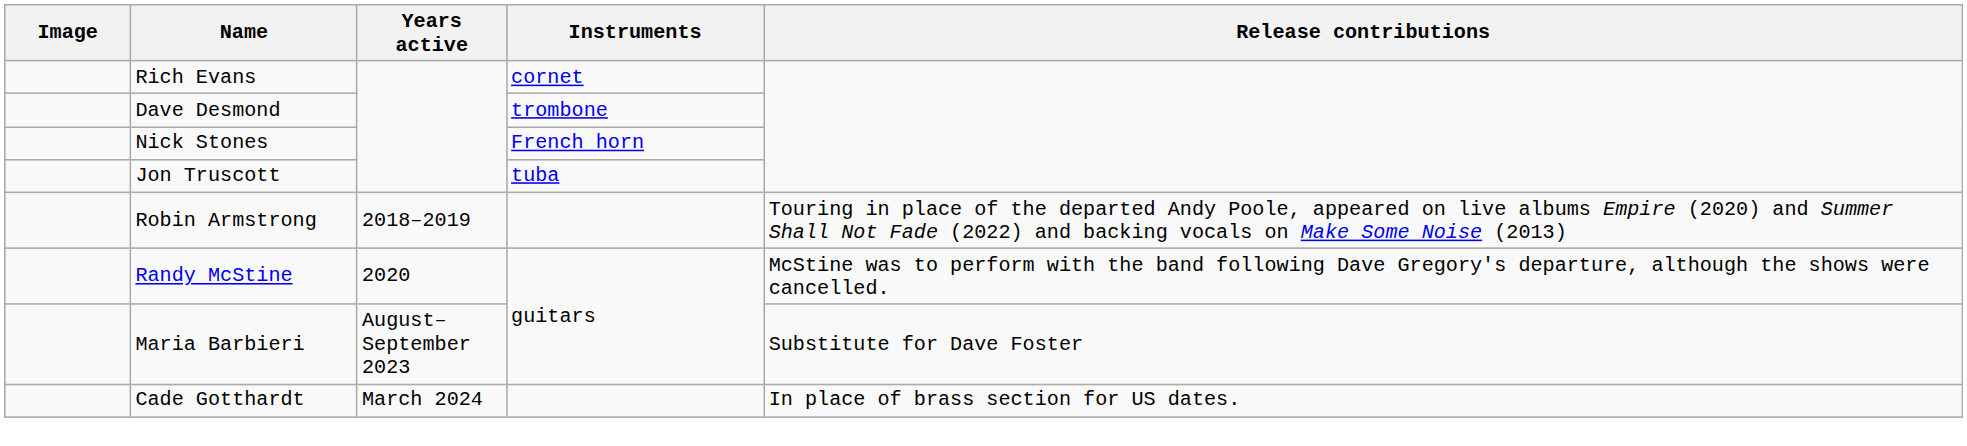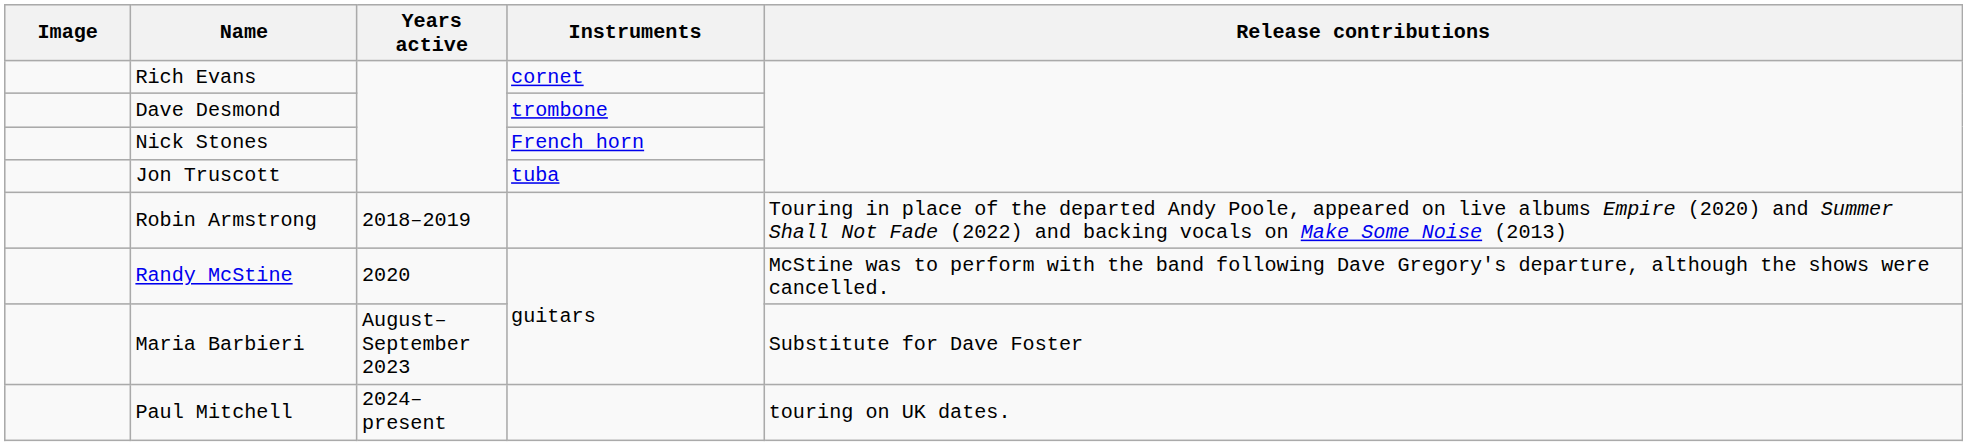 <table class="wikitable" border="1" width="100%">
 <tr>
 <th width="75">Image</th>
 <th width="140">Name</th>
 <th width="90">Years active</th>
 <th width="160">Instruments</th>
 <th>Release contributions</th>
 </tr>
 <tr>
 <td></td>
 <td>Rich Evans</td>
 <td rowspan="4"></td>
 <td><a href='#'>cornet</a></td>
 <td rowspan="4"></td>
 </tr>
 <tr>
 <td></td>
 <td>Dave Desmond</td>
 <td><a href='#'>trombone</a></td>
 </tr>
 <tr>
 <td></td>
 <td>Nick Stones</td>
 <td><a href='#'>French horn</a></td>
 </tr>
 <tr>
 <td></td>
 <td>Jon Truscott</td>
 <td><a href='#'>tuba</a></td>
 </tr>
 <tr>
 <td></td>
 <td>Robin Armstrong</td>
 <td>2018–2019</td>
 <td></td>
 <td>Touring in place of the departed Andy Poole, appeared on live albums <em>Empire</em> (2020) and <em>Summer Shall Not Fade</em> (2022) and backing vocals on <em><a href='#'>Make Some Noise</a></em> (2013)</td>
 </tr>
 <tr>
 <td></td>
 <td><a href='#'>Randy McStine</a></td>
 <td>2020</td>
 <td Rowspan="2">guitars</td>
 <td>McStine was to perform with the band following Dave Gregory's departure, although the shows were cancelled.</td>
 </tr>
 <tr>
 <td></td>
 <td>Maria Barbieri</td>
 <td>August–September 2023</td>
 <td>Substitute for Dave Foster</td>
 </tr>
 <tr>
 <td></td>
-<td>Cade Gotthardt</td>
-<td>March 2024</td>
+<td>Paul Mitchell</td>
+<td>2024–present</td>
 <td></td>
-<td>In place of brass section for US dates.</td>
+<td>touring on UK dates.</td>
 </tr>
 </table>
